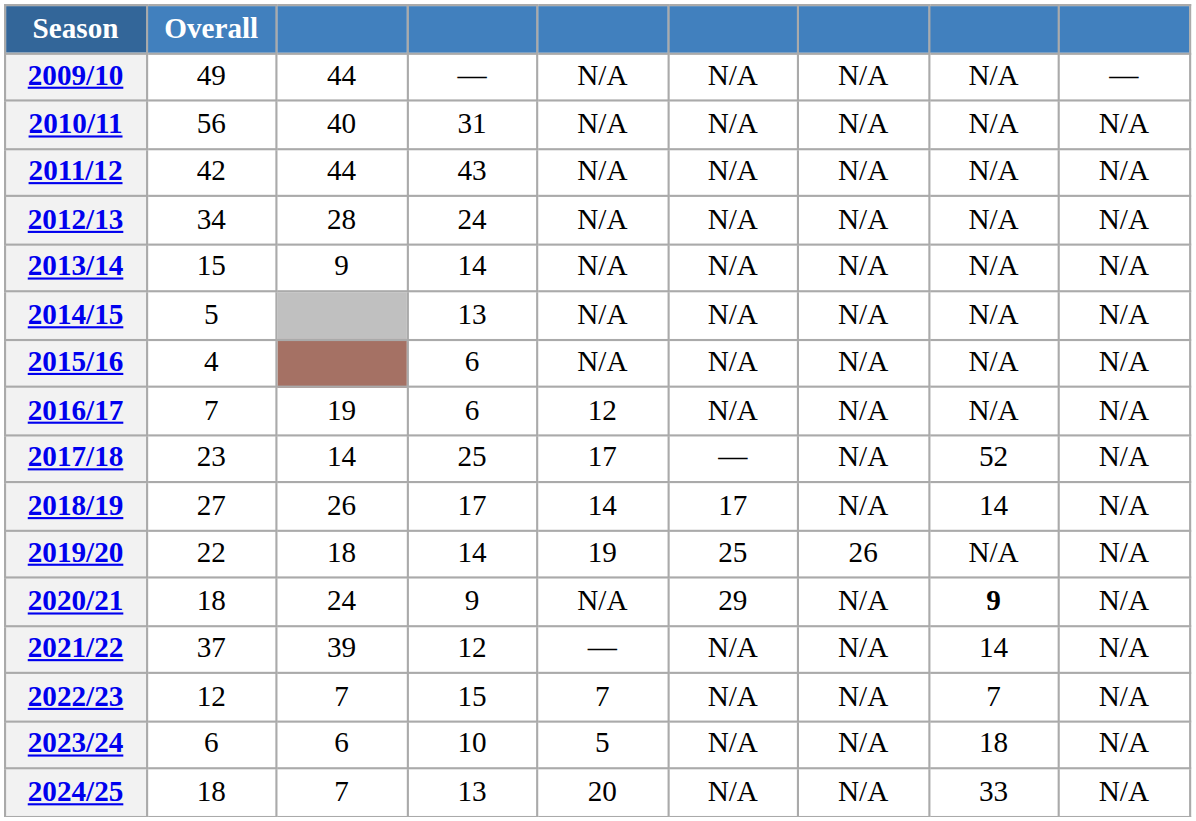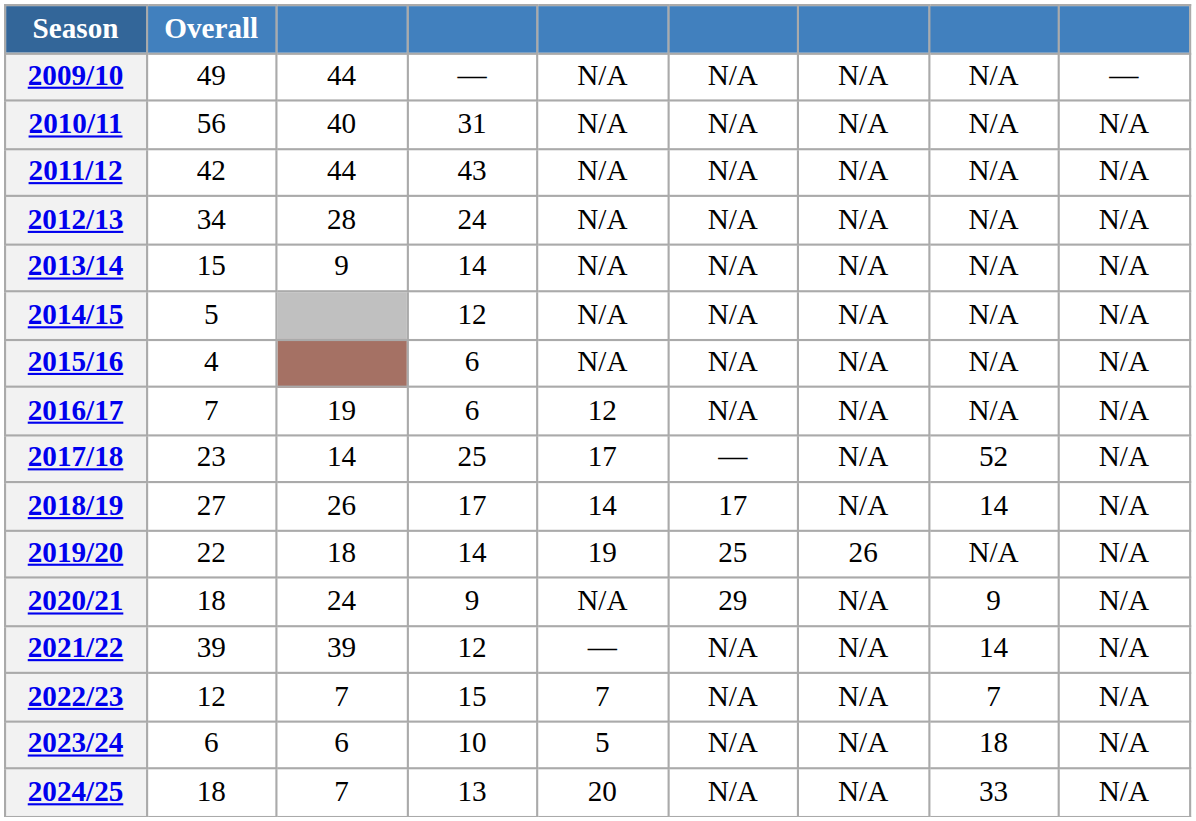 <table class="wikitable" style="font-size:86%; text-align:center; border:grey solid 1px; border-collapse:collapse; background:#ffffff;">
 <tr>
 <th style="background-color:#369; color:white; width:60px;"> Season </th>
 <th style="background-color:#4180be; color:white; width:55px;">Overall</th>
 <th style="background-color:#4180be; color:white; width:55px;"></th>
 <th style="background-color:#4180be; color:white; width:55px;"></th>
 <th style="background-color:#4180be; color:white; width:55px;"></th>
 <th style="background-color:#4180be; color:white; width:55px;"></th>
 <th style="background-color:#4180be; color:white; width:55px;"></th>
 <th style="background-color:#4180be; color:white; width:55px;"></th>
 <th style="background-color:#4180be; color:white; width:55px;"></th>
 </tr>
 <tr>
 <th scope=row align=center><a href='#'>2009/10</a></th>
 <td align=center>49</td>
 <td align=center>44</td>
 <td align=center>—</td>
 <td align=center>N/A</td>
 <td align=center>N/A</td>
 <td align=center>N/A</td>
 <td align=center>N/A</td>
 <td align=center>—</td>
 </tr>
 <tr>
 <th scope=row align=center><a href='#'>2010/11</a></th>
 <td align=center>56</td>
 <td align=center>40</td>
 <td align=center>31</td>
 <td align=center>N/A</td>
 <td align=center>N/A</td>
 <td align=center>N/A</td>
 <td align=center>N/A</td>
 <td align=center>N/A</td>
 </tr>
 <tr>
 <th scope=row align=center><a href='#'>2011/12</a></th>
 <td align=center>42</td>
 <td align=center>44</td>
 <td align=center>43</td>
 <td align=center>N/A</td>
 <td align=center>N/A</td>
 <td align=center>N/A</td>
 <td align=center>N/A</td>
 <td align=center>N/A</td>
 </tr>
 <tr>
 <th scope=row align=center><a href='#'>2012/13</a></th>
 <td align=center>34</td>
 <td align=center>28</td>
 <td align=center>24</td>
 <td align=center>N/A</td>
 <td align=center>N/A</td>
 <td align=center>N/A</td>
 <td align=center>N/A</td>
 <td align=center>N/A</td>
 </tr>
 <tr>
 <th scope=row align=center><a href='#'>2013/14</a></th>
 <td align=center>15</td>
 <td align=center>9</td>
 <td align=center>14</td>
 <td align=center>N/A</td>
 <td align=center>N/A</td>
 <td align=center>N/A</td>
 <td align=center>N/A</td>
 <td align=center>N/A</td>
 </tr>
 <tr>
 <th scope=row align=center><a href='#'>2014/15</a></th>
 <td align=center>5</td>
 <td align=center bgcolor=silver></td>
-<td align=center>13</td>
+<td align=center>12</td>
 <td align=center>N/A</td>
 <td align=center>N/A</td>
 <td align=center>N/A</td>
 <td align=center>N/A</td>
 <td align=center>N/A</td>
 </tr>
 <tr>
 <th scope=row align=center><a href='#'>2015/16</a></th>
 <td align=center>4</td>
 <td align=center bgcolor=#A57164></td>
 <td align=center>6</td>
 <td align=center>N/A</td>
 <td align=center>N/A</td>
 <td align=center>N/A</td>
 <td align=center>N/A</td>
 <td align=center>N/A</td>
 </tr>
 <tr>
 <th scope=row align=center><a href='#'>2016/17</a></th>
 <td align=center>7</td>
 <td align=center>19</td>
 <td align=center>6</td>
 <td align=center>12</td>
 <td align=center>N/A</td>
 <td align=center>N/A</td>
 <td align=center>N/A</td>
 <td align=center>N/A</td>
 </tr>
 <tr>
 <th scope=row align=center><a href='#'>2017/18</a></th>
 <td align=center>23</td>
 <td align=center>14</td>
 <td align=center>25</td>
 <td align=center>17</td>
 <td align=center>—</td>
 <td align=center>N/A</td>
 <td align=center>52</td>
 <td align=center>N/A</td>
 </tr>
 <tr>
 <th scope=row align=center><a href='#'>2018/19</a></th>
 <td align=center>27</td>
 <td align=center>26</td>
 <td align=center>17</td>
 <td align=center>14</td>
 <td align=center>17</td>
 <td align=center>N/A</td>
 <td align=center>14</td>
 <td align=center>N/A</td>
 </tr>
 <tr>
 <th scope=row align=center><a href='#'>2019/20</a></th>
 <td align=center>22</td>
 <td align=center>18</td>
 <td align=center>14</td>
 <td align=center>19</td>
 <td align=center>25</td>
 <td align=center>26</td>
 <td align=center>N/A</td>
 <td align=center>N/A</td>
 </tr>
 <tr>
 <th scope=row align=center><a href='#'>2020/21</a></th>
 <td align=center>18</td>
 <td align=center>24</td>
 <td align=center>9</td>
 <td align=center>N/A</td>
 <td align=center>29</td>
 <td align=center>N/A</td>
-<td align=center><strong>9</strong></td>
+<td align=center>9</td>
 <td align=center>N/A</td>
 </tr>
 <tr>
 <th scope=row align=center><a href='#'>2021/22</a></th>
-<td align=center>37</td>
+<td align=center>39</td>
 <td align=center>39</td>
 <td align=center>12</td>
 <td align=center>—</td>
 <td align=center>N/A</td>
 <td align=center>N/A</td>
 <td align=center>14</td>
 <td align=center>N/A</td>
 </tr>
 <tr>
 <th scope=row align=center><a href='#'>2022/23</a></th>
 <td align=center>12</td>
 <td align=center>7</td>
 <td align=center>15</td>
 <td align=center>7</td>
 <td align=center>N/A</td>
 <td align=center>N/A</td>
 <td align=center>7</td>
 <td align=center>N/A</td>
 </tr>
 <tr>
 <th scope=row align=center><a href='#'>2023/24</a></th>
 <td align=center>6</td>
 <td align=center>6</td>
 <td align=center>10</td>
 <td align=center>5</td>
 <td align=center>N/A</td>
 <td align=center>N/A</td>
 <td align=center>18</td>
 <td align=center>N/A</td>
 </tr>
 <tr>
 <th scope=row align=center><a href='#'>2024/25</a></th>
 <td align=center>18</td>
 <td align=center>7</td>
 <td align=center>13</td>
 <td align=center>20</td>
 <td align=center>N/A</td>
 <td align=center>N/A</td>
 <td align=center>33</td>
 <td align=center>N/A</td>
 </tr>
 </table>
